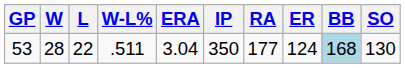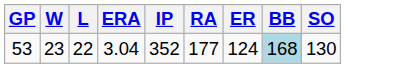 <table class="wikitable">
 <tr>
 <th><a href='#'>GP</a></th>
 <th><a href='#'>W</a></th>
 <th><a href='#'>L</a></th>
-<th><a href='#'>W-L%</a></th>
 <th><a href='#'>ERA</a></th>
 <th><a href='#'>IP</a></th>
 <th><a href='#'>RA</a></th>
 <th><a href='#'>ER</a></th>
 <th><a href='#'>BB</a></th>
 <th><a href='#'>SO</a></th>
 </tr>
 <tr align=center>
 <td>53</td>
-<td>28</td>
+<td>23</td>
 <td>22</td>
-<td>.511</td>
 <td>3.04</td>
-<td>350</td>
+<td>352</td>
 <td>177</td>
 <td>124</td>
 <td style="background: lightblue;">168</td>
 <td>130</td>
 </tr>
 </table>
